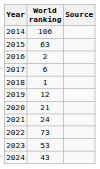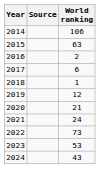 <table class="wikitable" style="text-align:center; font-size: 95%;">
 <tr>
 <th>Year</th>
+<th>Source</th>
 <th>World<br>ranking</th>
-<th>Source</th>
 </tr>
 <tr>
 <td>2014</td>
+<td></td>
 <td>106</td>
-<td></td>
 </tr>
 <tr>
 <td>2015</td>
+<td></td>
 <td>63</td>
-<td></td>
 </tr>
 <tr>
 <td>2016</td>
+<td></td>
 <td>2</td>
-<td></td>
 </tr>
 <tr>
 <td>2017</td>
+<td></td>
 <td>6</td>
-<td></td>
 </tr>
 <tr>
 <td>2018</td>
+<td></td>
 <td>1</td>
-<td></td>
 </tr>
 <tr>
 <td>2019</td>
+<td></td>
 <td>12</td>
-<td></td>
 </tr>
 <tr>
 <td>2020</td>
+<td></td>
 <td>21</td>
-<td></td>
 </tr>
 <tr>
 <td>2021</td>
+<td></td>
 <td>24</td>
-<td></td>
 </tr>
 <tr>
 <td>2022</td>
+<td></td>
 <td>73</td>
-<td></td>
 </tr>
 <tr>
 <td>2023</td>
+<td></td>
 <td>53</td>
-<td></td>
 </tr>
 <tr>
 <td>2024</td>
+<td></td>
 <td>43</td>
-<td></td>
 </tr>
 </table>
